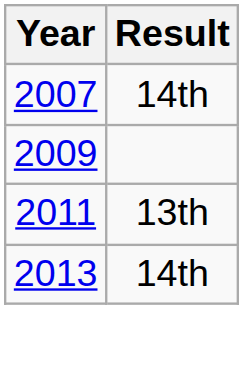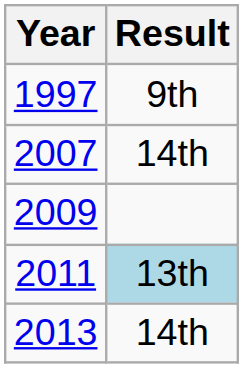 <table class="wikitable" style="text-align:center">
 <tr>
 <th>Year</th>
 <th>Result</th>
+</tr>
+<tr>
+<td><a href='#'>1997</a></td>
+<td>9th</td>
 </tr>
 <tr>
 <td><a href='#'>2007</a></td>
 <td>14th</td>
 </tr>
 <tr>
 <td><a href='#'>2009</a></td>
 <td></td>
 </tr>
 <tr>
 <td><a href='#'>2011</a></td>
-<td>13th</td>
+<td style="background: lightblue;">13th</td>
 </tr>
 <tr>
 <td><a href='#'>2013</a></td>
 <td>14th</td>
 </tr>
 </table>
